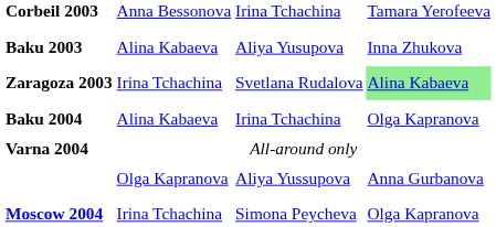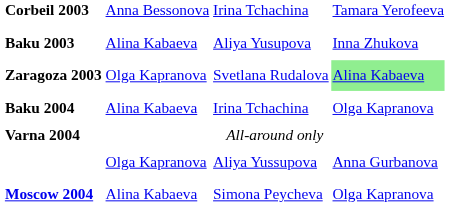 <table>
 <tr>
 <th scope=row style="text-align:left">Corbeil 2003 </th>
 <td style="height:30px;"> <a href='#'>Anna Bessonova</a></td>
 <td style="height:30px;"> <a href='#'>Irina Tchachina</a></td>
 <td style="height:30px;"> <a href='#'>Tamara Yerofeeva</a></td>
 </tr>
 <tr>
 <th scope=row style="text-align:left">Baku 2003 </th>
 <td style="height:30px;"> <a href='#'>Alina Kabaeva</a></td>
 <td style="height:30px;"> <a href='#'>Aliya Yusupova</a></td>
 <td style="height:30px;"> <a href='#'>Inna Zhukova</a></td>
 </tr>
 <tr>
 <th scope=row style="text-align:left">Zaragoza 2003 </th>
-<td style="height:30px;"> <a href='#'>Irina Tchachina</a></td>
+<td style="height:30px;"> <a href='#'>Olga Kapranova</a></td>
 <td style="height:30px;"> <a href='#'>Svetlana Rudalova</a></td>
 <td style="background: lightgreen; height:30px;"> <a href='#'>Alina Kabaeva</a></td>
 </tr>
 <tr>
 <th scope=row style="text-align:left">Baku 2004 </th>
 <td style="height:30px;"> <a href='#'>Alina Kabaeva</a></td>
 <td style="height:30px;"> <a href='#'>Irina Tchachina</a></td>
 <td style="height:30px;"> <a href='#'>Olga Kapranova</a></td>
 </tr>
 <tr>
 <th scope=row style="text-align:left">Varna 2004 </th>
 <td colspan=3 align=center><em>All-around only</em></td>
 </tr>
 <tr>
 <th scope=row style="text-align:left"></th>
 <td style="height:30px;"> <a href='#'>Olga Kapranova</a></td>
 <td style="height:30px;"> <a href='#'>Aliya Yussupova</a></td>
 <td style="height:30px;"> <a href='#'>Anna Gurbanova</a></td>
 </tr>
 <tr>
 <th scope=row style="text-align:left"><a href='#'>Moscow 2004</a></th>
-<td style="height:30px;"> <a href='#'>Irina Tchachina</a></td>
+<td style="height:30px;"> <a href='#'>Alina Kabaeva</a></td>
 <td style="height:30px;"> <a href='#'>Simona Peycheva</a></td>
 <td style="height:30px;"> <a href='#'>Olga Kapranova</a></td>
 </tr>
 </table>
